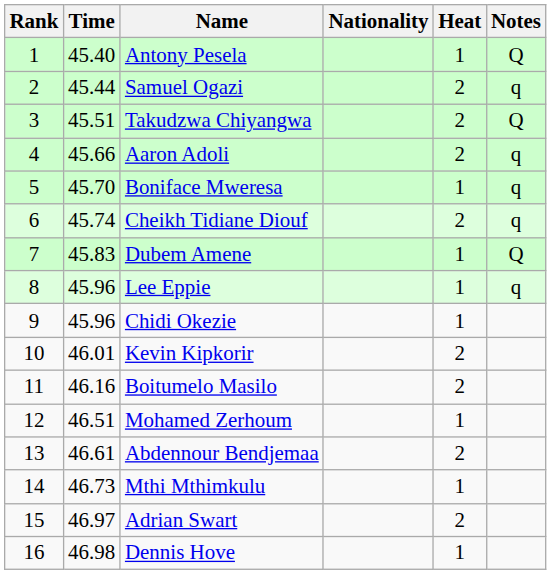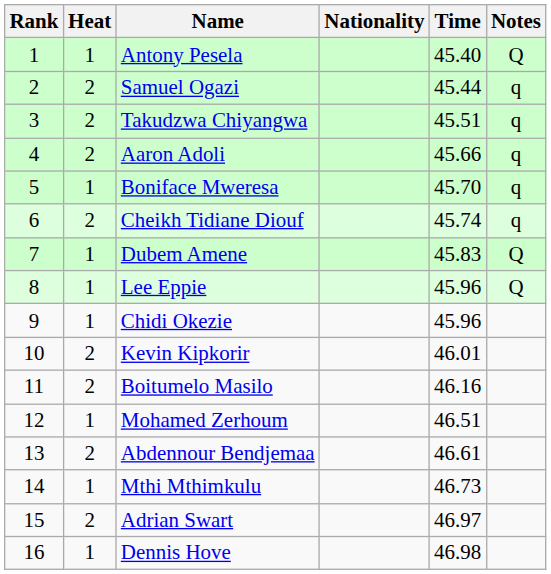 <table class="wikitable sortable" style="text-align:center">
 <tr>
 <th>Rank</th>
-<th>Time</th>
+<th>Heat</th>
 <th>Name</th>
 <th>Nationality</th>
-<th>Heat</th>
+<th>Time</th>
 <th>Notes</th>
 </tr>
 <tr bgcolor=ccffcc>
 <td>1</td>
-<td>45.40</td>
+<td>1</td>
 <td align=left><a href='#'>Antony Pesela</a></td>
 <td align=left></td>
-<td>1</td>
+<td>45.40</td>
 <td>Q</td>
 </tr>
 <tr bgcolor=ccffcc>
 <td>2</td>
-<td>45.44</td>
+<td>2</td>
 <td align=left><a href='#'>Samuel Ogazi</a></td>
 <td align=left></td>
-<td>2</td>
+<td>45.44</td>
 <td>q</td>
 </tr>
 <tr bgcolor=ccffcc>
 <td>3</td>
-<td>45.51</td>
+<td>2</td>
 <td align=left><a href='#'>Takudzwa Chiyangwa</a></td>
 <td align=left></td>
-<td>2</td>
-<td>Q</td>
+<td>45.51</td>
+<td>q</td>
 </tr>
 <tr bgcolor=ccffcc>
 <td>4</td>
-<td>45.66</td>
+<td>2</td>
 <td align=left><a href='#'>Aaron Adoli</a></td>
 <td align=left></td>
-<td>2</td>
+<td>45.66</td>
 <td>q</td>
 </tr>
 <tr bgcolor=ccffcc>
 <td>5</td>
-<td>45.70</td>
+<td>1</td>
 <td align=left><a href='#'>Boniface Mweresa</a></td>
 <td align=left></td>
-<td>1</td>
+<td>45.70</td>
 <td>q</td>
 </tr>
 <tr bgcolor=ddffdd>
 <td>6</td>
-<td>45.74</td>
+<td>2</td>
 <td align=left><a href='#'>Cheikh Tidiane Diouf</a></td>
 <td align=left></td>
-<td>2</td>
+<td>45.74</td>
 <td>q</td>
 </tr>
 <tr bgcolor=ccffcc>
 <td>7</td>
-<td>45.83</td>
+<td>1</td>
 <td align=left><a href='#'>Dubem Amene</a></td>
 <td align=left></td>
-<td>1</td>
+<td>45.83</td>
 <td>Q</td>
 </tr>
 <tr bgcolor=ddffdd>
 <td>8</td>
-<td>45.96</td>
+<td>1</td>
 <td align=left><a href='#'>Lee Eppie</a></td>
 <td align=left></td>
-<td>1</td>
-<td>q</td>
+<td>45.96</td>
+<td>Q</td>
 </tr>
 <tr>
 <td>9</td>
-<td>45.96</td>
+<td>1</td>
 <td align=left><a href='#'>Chidi Okezie</a></td>
 <td align=left></td>
-<td>1</td>
+<td>45.96</td>
 <td></td>
 </tr>
 <tr>
 <td>10</td>
-<td>46.01</td>
+<td>2</td>
 <td align=left><a href='#'>Kevin Kipkorir</a></td>
 <td align=left></td>
-<td>2</td>
+<td>46.01</td>
 <td></td>
 </tr>
 <tr>
 <td>11</td>
-<td>46.16</td>
+<td>2</td>
 <td align=left><a href='#'>Boitumelo Masilo</a></td>
 <td align=left></td>
-<td>2</td>
+<td>46.16</td>
 <td></td>
 </tr>
 <tr>
 <td>12</td>
-<td>46.51</td>
+<td>1</td>
 <td align=left><a href='#'>Mohamed Zerhoum</a></td>
 <td align=left></td>
-<td>1</td>
+<td>46.51</td>
 <td></td>
 </tr>
 <tr>
 <td>13</td>
-<td>46.61</td>
+<td>2</td>
 <td align=left><a href='#'>Abdennour Bendjemaa</a></td>
 <td align=left></td>
-<td>2</td>
+<td>46.61</td>
 <td></td>
 </tr>
 <tr>
 <td>14</td>
-<td>46.73</td>
+<td>1</td>
 <td align=left><a href='#'>Mthi Mthimkulu</a></td>
 <td align=left></td>
-<td>1</td>
+<td>46.73</td>
 <td></td>
 </tr>
 <tr>
 <td>15</td>
-<td>46.97</td>
+<td>2</td>
 <td align=left><a href='#'>Adrian Swart</a></td>
 <td align=left></td>
-<td>2</td>
+<td>46.97</td>
 <td></td>
 </tr>
 <tr>
 <td>16</td>
-<td>46.98</td>
+<td>1</td>
 <td align=left><a href='#'>Dennis Hove</a></td>
 <td align=left></td>
-<td>1</td>
+<td>46.98</td>
 <td></td>
 </tr>
 </table>
